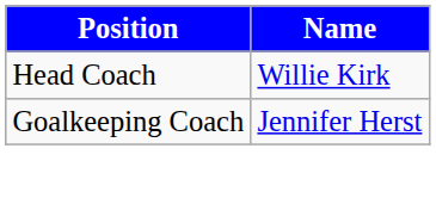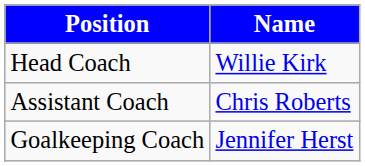 <table class="wikitable sortable">
 <tr>
 <th style="background:#00f; color:white;"><strong>Position</strong></th>
 <th style="background:#00f; color:white;"><strong>Name</strong></th>
 </tr>
 <tr>
 <td>Head Coach</td>
 <td> <a href='#'>Willie Kirk</a></td>
 </tr>
 <tr>
+<td>Assistant Coach</td>
+<td> <a href='#'>Chris Roberts</a></td>
+</tr>
+<tr>
 <td>Goalkeeping Coach</td>
 <td> <a href='#'>Jennifer Herst</a></td>
 </tr>
 </table>
